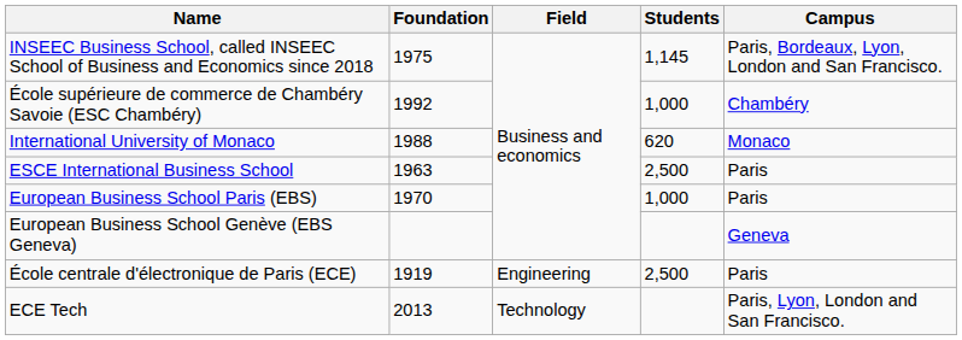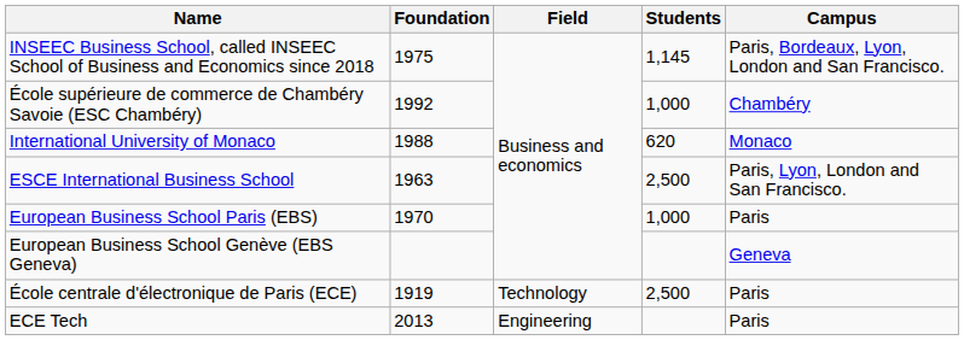 <table class="wikitable sortable">
 <tr>
 <th>Name</th>
 <th>Foundation</th>
 <th>Field</th>
 <th>Students</th>
 <th>Campus</th>
 </tr>
 <tr>
 <td><a href='#'>INSEEC Business School</a>, called INSEEC School of Business and Economics since 2018</td>
 <td>1975</td>
 <td rowspan="6">Business and economics</td>
 <td>1,145</td>
 <td>Paris, <a href='#'>Bordeaux</a>, <a href='#'>Lyon</a>, London and San Francisco.</td>
 </tr>
 <tr>
 <td>École supérieure de commerce de Chambéry Savoie (ESC Chambéry)</td>
 <td>1992</td>
 <td>1,000</td>
 <td><a href='#'>Chambéry</a></td>
 </tr>
 <tr>
 <td><a href='#'>International University of Monaco</a></td>
 <td>1988</td>
 <td>620</td>
 <td><a href='#'>Monaco</a></td>
 </tr>
 <tr>
 <td><a href='#'>ESCE International Business School</a></td>
 <td>1963</td>
 <td>2,500</td>
-<td>Paris</td>
+<td>Paris, <a href='#'>Lyon</a>, London and San Francisco.</td>
 </tr>
 <tr>
 <td><a href='#'>European Business School Paris</a> (EBS)</td>
 <td>1970</td>
 <td>1,000</td>
 <td>Paris</td>
 </tr>
 <tr>
 <td>European Business School Genève (EBS Geneva)</td>
 <td></td>
 <td></td>
 <td><a href='#'>Geneva</a></td>
 </tr>
 <tr>
 <td>École centrale d'électronique de Paris (ECE)</td>
 <td>1919</td>
-<td>Engineering</td>
+<td>Technology</td>
 <td>2,500</td>
 <td>Paris</td>
 </tr>
 <tr>
 <td>ECE Tech</td>
 <td>2013</td>
-<td>Technology</td>
+<td>Engineering</td>
 <td></td>
-<td>Paris, <a href='#'>Lyon</a>, London and San Francisco.</td>
+<td>Paris</td>
 </tr>
 </table>
